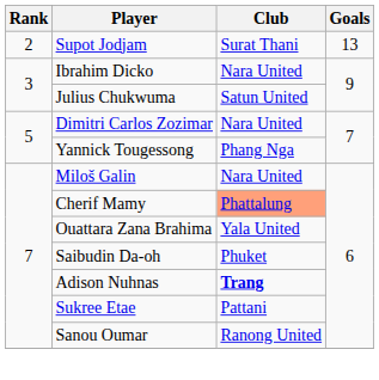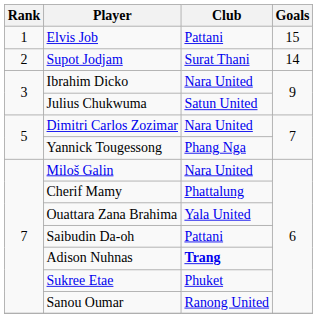 <table class="wikitable" style="text-align:center">
 <tr>
 <th>Rank</th>
 <th>Player</th>
 <th>Club</th>
 <th>Goals</th>
 </tr>
 <tr>
+<td>1</td>
+<td align="left"> <a href='#'>Elvis Job</a></td>
+<td align="left"><a href='#'>Pattani</a></td>
+<td>15</td>
+</tr>
+<tr>
 <td>2</td>
 <td align="left"> <a href='#'>Supot Jodjam</a></td>
 <td align="left"><a href='#'>Surat Thani</a></td>
-<td>13</td>
+<td>14</td>
 </tr>
 <tr>
 <td rowspan="2">3</td>
 <td align="left"> Ibrahim Dicko</td>
 <td align="left"><a href='#'>Nara United</a></td>
 <td rowspan="2">9</td>
 </tr>
 <tr>
 <td align="left"> Julius Chukwuma</td>
 <td align="left"><a href='#'>Satun United</a></td>
 </tr>
 <tr>
 <td rowspan="2">5</td>
 <td align="left"> <a href='#'>Dimitri Carlos Zozimar</a></td>
 <td align="left"><a href='#'>Nara United</a></td>
 <td rowspan="2">7</td>
 </tr>
 <tr>
 <td align="left"> Yannick Tougessong</td>
 <td align="left"><a href='#'>Phang Nga</a></td>
 </tr>
 <tr>
 <td rowspan="7">7</td>
 <td align="left"> <a href='#'>Miloš Galin</a></td>
 <td align="left"><a href='#'>Nara United</a></td>
 <td rowspan="7">6</td>
 </tr>
 <tr>
 <td align="left"> Cherif Mamy</td>
-<td align="left" style="background: lightsalmon;"><a href='#'>Phattalung</a></td>
+<td align="left"><a href='#'>Phattalung</a></td>
 </tr>
 <tr>
 <td align="left"> Ouattara Zana Brahima</td>
 <td align="left"><a href='#'>Yala United</a></td>
 </tr>
 <tr>
 <td align="left"> Saibudin Da-oh</td>
-<td align="left"><a href='#'>Phuket</a></td>
+<td align="left"><a href='#'>Pattani</a></td>
 </tr>
 <tr>
 <td align="left"> Adison Nuhnas</td>
 <td align="left"><strong><a href='#'>Trang</a></strong></td>
 </tr>
 <tr>
 <td align="left"> <a href='#'>Sukree Etae</a></td>
-<td align="left"><a href='#'>Pattani</a></td>
+<td align="left"><a href='#'>Phuket</a></td>
 </tr>
 <tr>
 <td align="left"> Sanou Oumar</td>
 <td align="left"><a href='#'>Ranong United</a></td>
 </tr>
 <tr>
 </tr>
 </table>
